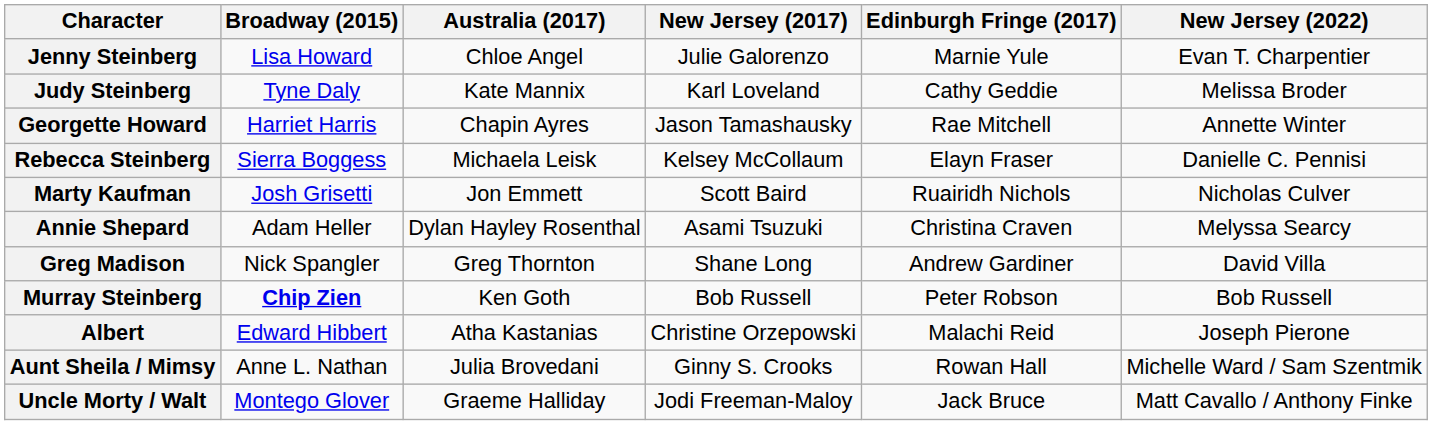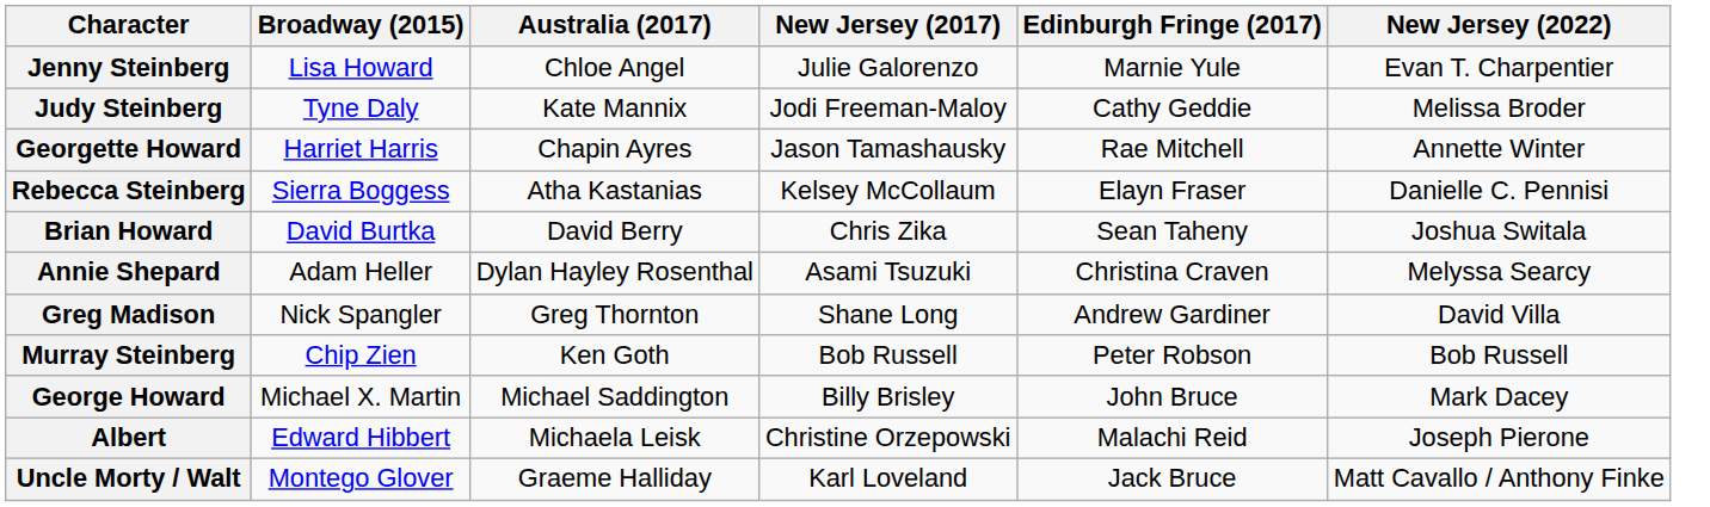 <table class="wikitable" style="width:1000;">
 <tr>
 <th>Character</th>
 <th>Broadway (2015)</th>
 <th>Australia (2017)</th>
 <th>New Jersey (2017)</th>
 <th>Edinburgh Fringe (2017)</th>
 <th>New Jersey (2022)</th>
 </tr>
 <tr>
 <th>Jenny Steinberg</th>
 <td colspan='1' align=center><a href='#'>Lisa Howard</a></td>
 <td colspan='1' align=center>Chloe Angel</td>
 <td colspan='1' align=center>Julie Galorenzo</td>
 <td colspan='1' align=center>Marnie Yule</td>
 <td colspan='1' align=center>Evan T. Charpentier</td>
 </tr>
 <tr>
 <th>Judy Steinberg</th>
 <td colspan='1' align=center><a href='#'>Tyne Daly</a></td>
 <td colspan='1' align=center>Kate Mannix</td>
-<td colspan='1' align=center>Karl Loveland</td>
+<td colspan='1' align=center>Jodi Freeman-Maloy</td>
 <td colspan='1' align=center>Cathy Geddie</td>
 <td colspan='1' align=center>Melissa Broder</td>
 </tr>
 <tr>
 <th>Georgette Howard</th>
 <td colspan='1' align=center><a href='#'>Harriet Harris</a></td>
 <td colspan='1' align=center>Chapin Ayres</td>
 <td colspan='1' align=center>Jason Tamashausky</td>
 <td colspan='1' align=center>Rae Mitchell</td>
 <td colspan='1' align=center>Annette Winter</td>
 </tr>
 <tr>
 <th>Rebecca Steinberg</th>
 <td colspan='1' align=center><a href='#'>Sierra Boggess</a></td>
-<td colspan='1' align=center>Michaela Leisk</td>
+<td colspan='1' align=center>Atha Kastanias</td>
 <td colspan='1' align=center>Kelsey McCollaum</td>
 <td colspan='1' align=center>Elayn Fraser</td>
 <td colspan='1' align=center>Danielle C. Pennisi</td>
 </tr>
 <tr>
-<th>Marty Kaufman</th>
-<td colspan='1' align=center><a href='#'>Josh Grisetti</a></td>
-<td colspan='1' align=center>Jon Emmett</td>
-<td colspan='1' align=center>Scott Baird</td>
-<td colspan='1' align=center>Ruairidh Nichols</td>
-<td colspan='1' align=center>Nicholas Culver</td>
+<th>Brian Howard</th>
+<td colspan='1' align=center><a href='#'>David Burtka</a></td>
+<td colspan='1' align=center>David Berry</td>
+<td colspan='1' align=center>Chris Zika</td>
+<td colspan='1' align=center>Sean Taheny</td>
+<td colspan='1' align=center>Joshua Switala</td>
 </tr>
 <tr>
 <th>Annie Shepard</th>
 <td colspan='1' align=center>Adam Heller</td>
 <td colspan='1' align=center>Dylan Hayley Rosenthal</td>
 <td colspan='1' align=center>Asami Tsuzuki</td>
 <td colspan='1' align=center>Christina Craven</td>
 <td colspan='1' align=center>Melyssa Searcy</td>
 </tr>
 <tr>
 <th>Greg Madison</th>
 <td colspan='1' align=center>Nick Spangler</td>
 <td colspan='1' align=center>Greg Thornton</td>
 <td colspan='1' align=center>Shane Long</td>
 <td colspan='1' align=center>Andrew Gardiner</td>
 <td colspan='1' align=center>David Villa</td>
 </tr>
 <tr>
 <th>Murray Steinberg</th>
-<td colspan='1' align=center><strong><a href='#'>Chip Zien</a></strong></td>
+<td colspan='1' align=center><a href='#'>Chip Zien</a></td>
 <td colspan='1' align=center>Ken Goth</td>
 <td colspan='1' align=center>Bob Russell</td>
 <td colspan='1' align=center>Peter Robson</td>
 <td colspan='1' align=center>Bob Russell</td>
 </tr>
 <tr>
+<th>George Howard</th>
+<td colspan='1' align=center>Michael X. Martin</td>
+<td colspan='1' align=center>Michael Saddington</td>
+<td colspan='1' align=center>Billy Brisley</td>
+<td colspan='1' align=center>John Bruce</td>
+<td colspan='1' align=center>Mark Dacey</td>
+</tr>
+<tr>
 <th>Albert</th>
 <td colspan='1' align=center><a href='#'>Edward Hibbert</a></td>
-<td colspan='1' align=center>Atha Kastanias</td>
+<td colspan='1' align=center>Michaela Leisk</td>
 <td colspan='1' align=center>Christine Orzepowski</td>
 <td colspan='1' align=center>Malachi Reid</td>
 <td colspan='1' align=center>Joseph Pierone</td>
 </tr>
 <tr>
-<th>Aunt Sheila / Mimsy</th>
-<td colspan='1' align=center>Anne L. Nathan</td>
-<td colspan='1' align=center>Julia Brovedani</td>
-<td colspan='1' align=center>Ginny S. Crooks</td>
-<td colspan='1' align=center>Rowan Hall</td>
-<td colspan='1' align=center>Michelle Ward / Sam Szentmik</td>
-</tr>
-<tr>
 <th>Uncle Morty / Walt</th>
 <td colspan='1' align=center><a href='#'>Montego Glover</a></td>
 <td colspan='1' align=center>Graeme Halliday</td>
-<td colspan='1' align=center>Jodi Freeman-Maloy</td>
+<td colspan='1' align=center>Karl Loveland</td>
 <td colspan='1' align=center>Jack Bruce</td>
 <td colspan='1' align=center>Matt Cavallo / Anthony Finke</td>
 </tr>
 </table>
